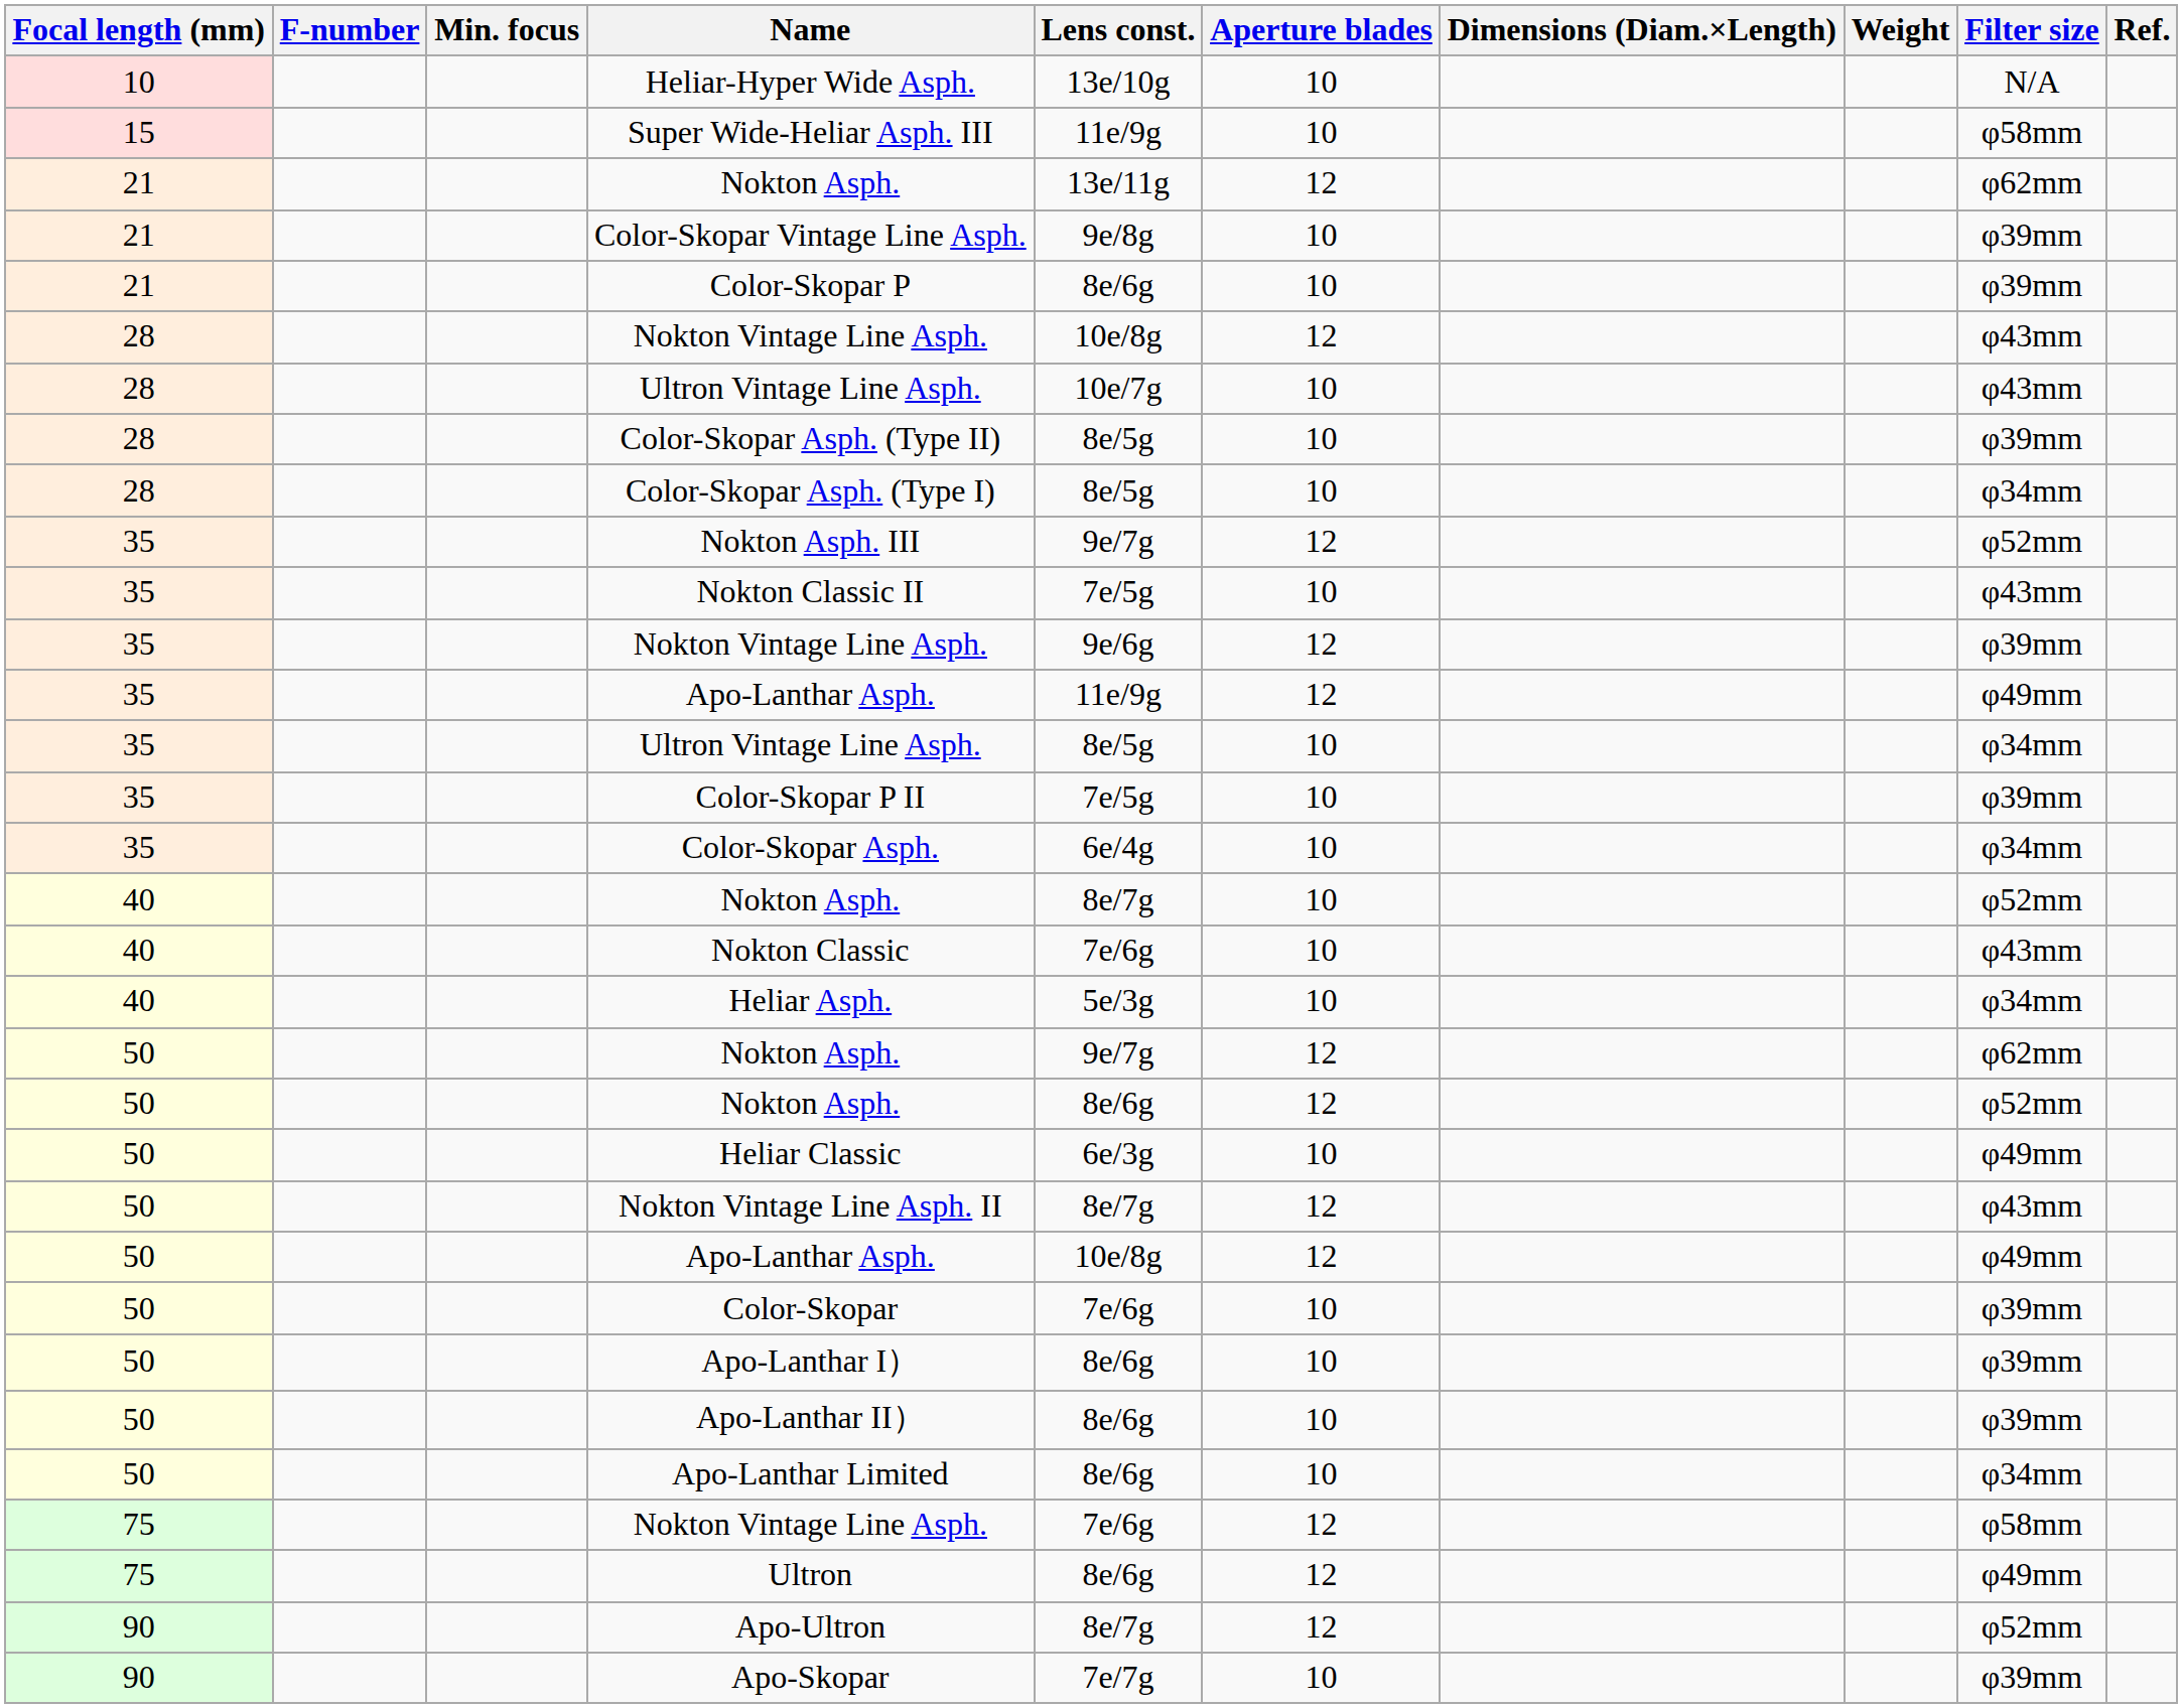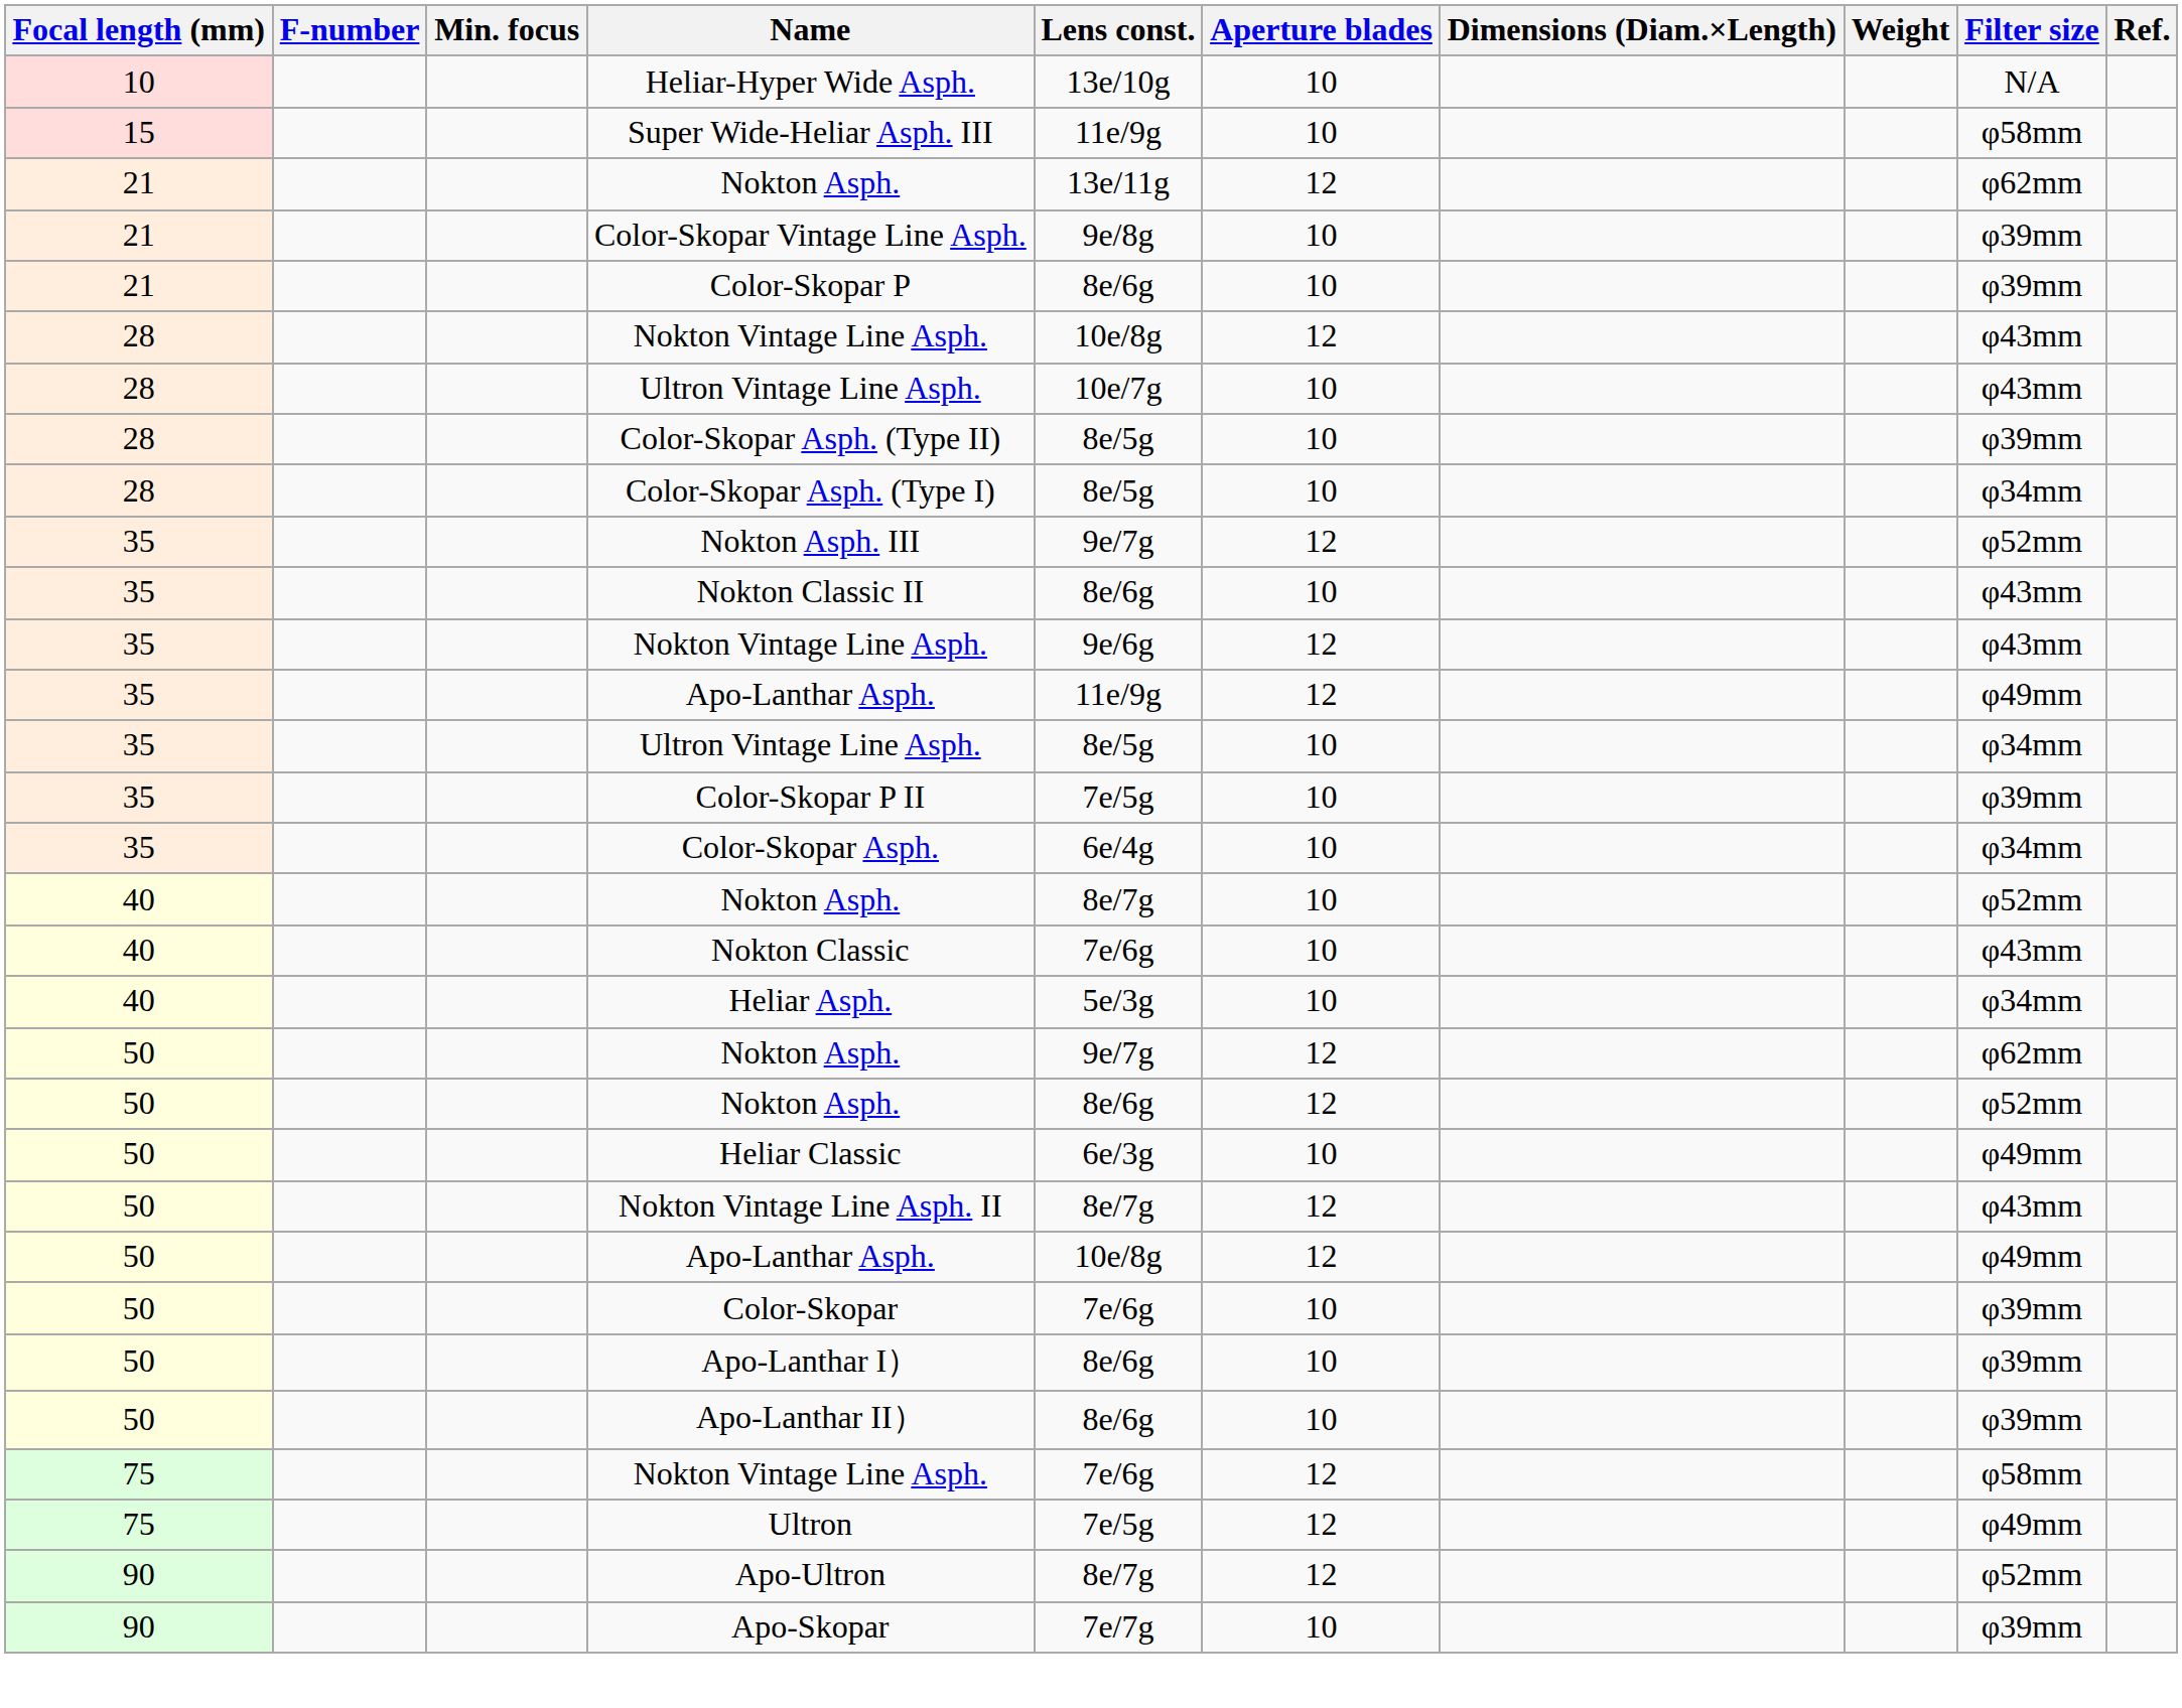 <table class="wikitable sortable" style="font-size:100%;text-align:center;">
 <tr>
 <th><a href='#'>Focal length</a> (mm)</th>
 <th><a href='#'>F-number</a></th>
 <th>Min. focus</th>
 <th>Name</th>
 <th>Lens const.</th>
 <th><a href='#'>Aperture blades</a></th>
 <th>Dimensions (Diam.×Length)</th>
 <th>Weight</th>
 <th><a href='#'>Filter size</a></th>
 <th class="unsortable">Ref.</th>
 </tr>
 <tr>
 <td ! style = "background:#fdd;">10</td>
 <td></td>
 <td></td>
 <td>Heliar-Hyper Wide <a href='#'>Asph.</a></td>
 <td>13e/10g</td>
 <td>10</td>
 <td></td>
 <td></td>
 <td>N/A</td>
 <td></td>
 </tr>
 <tr>
 <td ! style = "background:#fdd;">15</td>
 <td></td>
 <td></td>
 <td>Super Wide-Heliar <a href='#'>Asph.</a> III</td>
 <td>11e/9g</td>
 <td>10</td>
 <td></td>
 <td></td>
 <td>φ58mm</td>
 <td></td>
 </tr>
 <tr>
 <td ! style = "background:#fed;">21</td>
 <td></td>
 <td></td>
 <td>Nokton <a href='#'>Asph.</a></td>
 <td>13e/11g</td>
 <td>12</td>
 <td></td>
 <td></td>
 <td>φ62mm</td>
 <td></td>
 </tr>
 <tr>
 <td ! style = "background:#fed;">21</td>
 <td></td>
 <td></td>
 <td>Color-Skopar Vintage Line <a href='#'>Asph.</a></td>
 <td>9e/8g</td>
 <td>10</td>
 <td></td>
 <td></td>
 <td>φ39mm</td>
 <td></td>
 </tr>
 <tr>
 <td ! style = "background:#fed;">21</td>
 <td></td>
 <td></td>
 <td>Color-Skopar P</td>
 <td>8e/6g</td>
 <td>10</td>
 <td></td>
 <td></td>
 <td>φ39mm</td>
 <td></td>
 </tr>
 <tr>
 <td ! style = "background:#fed;">28</td>
 <td></td>
 <td></td>
 <td>Nokton Vintage Line <a href='#'>Asph.</a></td>
 <td>10e/8g</td>
 <td>12</td>
 <td></td>
 <td></td>
 <td>φ43mm</td>
 <td></td>
 </tr>
 <tr>
 <td ! style = "background:#fed;">28</td>
 <td></td>
 <td></td>
 <td>Ultron Vintage Line <a href='#'>Asph.</a></td>
 <td>10e/7g</td>
 <td>10</td>
 <td></td>
 <td></td>
 <td>φ43mm</td>
 <td></td>
 </tr>
 <tr>
 <td ! style = "background:#fed;">28</td>
 <td></td>
 <td></td>
 <td>Color-Skopar <a href='#'>Asph.</a> (Type II)</td>
 <td>8e/5g</td>
 <td>10</td>
 <td></td>
 <td></td>
 <td>φ39mm</td>
 <td></td>
 </tr>
 <tr>
 <td ! style = "background:#fed;">28</td>
 <td></td>
 <td></td>
 <td>Color-Skopar <a href='#'>Asph.</a> (Type I)</td>
 <td>8e/5g</td>
 <td>10</td>
 <td></td>
 <td></td>
 <td>φ34mm</td>
 <td></td>
 </tr>
 <tr>
 <td ! style = "background:#fed;">35</td>
 <td></td>
 <td></td>
 <td>Nokton <a href='#'>Asph.</a> III</td>
 <td>9e/7g</td>
 <td>12</td>
 <td></td>
 <td></td>
 <td>φ52mm</td>
 <td></td>
 </tr>
 <tr>
 <td ! style = "background:#fed;">35</td>
 <td></td>
 <td></td>
 <td>Nokton Classic II</td>
-<td>7e/5g</td>
+<td>8e/6g</td>
 <td>10</td>
 <td></td>
 <td></td>
 <td>φ43mm</td>
 <td></td>
 </tr>
 <tr>
 <td ! style = "background:#fed;">35</td>
 <td></td>
 <td></td>
 <td>Nokton Vintage Line <a href='#'>Asph.</a></td>
 <td>9e/6g</td>
 <td>12</td>
 <td></td>
 <td></td>
-<td>φ39mm</td>
+<td>φ43mm</td>
 <td></td>
 </tr>
 <tr>
 <td ! style = "background:#fed;">35</td>
 <td></td>
 <td></td>
 <td>Apo-Lanthar <a href='#'>Asph.</a></td>
 <td>11e/9g</td>
 <td>12</td>
 <td></td>
 <td></td>
 <td>φ49mm</td>
 <td></td>
 </tr>
 <tr>
 <td ! style = "background:#fed;">35</td>
 <td></td>
 <td></td>
 <td>Ultron Vintage Line <a href='#'>Asph.</a></td>
 <td>8e/5g</td>
 <td>10</td>
 <td></td>
 <td></td>
 <td>φ34mm</td>
 <td></td>
 </tr>
 <tr>
 <td ! style = "background:#fed;">35</td>
 <td></td>
 <td></td>
 <td>Color-Skopar P II</td>
 <td>7e/5g</td>
 <td>10</td>
 <td></td>
 <td></td>
 <td>φ39mm</td>
 <td></td>
 </tr>
 <tr>
 <td ! style = "background:#fed;">35</td>
 <td></td>
 <td></td>
 <td>Color-Skopar <a href='#'>Asph.</a></td>
 <td>6e/4g</td>
 <td>10</td>
 <td></td>
 <td></td>
 <td>φ34mm</td>
 <td></td>
 </tr>
 <tr>
 <td ! style = "background:#ffd;">40</td>
 <td></td>
 <td></td>
 <td>Nokton <a href='#'>Asph.</a></td>
 <td>8e/7g</td>
 <td>10</td>
 <td></td>
 <td></td>
 <td>φ52mm</td>
 <td></td>
 </tr>
 <tr>
 <td ! style = "background:#ffd;">40</td>
 <td></td>
 <td></td>
 <td>Nokton Classic</td>
 <td>7e/6g</td>
 <td>10</td>
 <td></td>
 <td></td>
 <td>φ43mm</td>
 <td></td>
 </tr>
 <tr>
 <td ! style = "background:#ffd;">40</td>
 <td></td>
 <td></td>
 <td>Heliar <a href='#'>Asph.</a></td>
 <td>5e/3g</td>
 <td>10</td>
 <td></td>
 <td></td>
 <td>φ34mm</td>
 <td></td>
 </tr>
 <tr>
 <td ! style = "background:#ffd;">50</td>
 <td></td>
 <td></td>
 <td>Nokton <a href='#'>Asph.</a></td>
 <td>9e/7g</td>
 <td>12</td>
 <td></td>
 <td></td>
 <td>φ62mm</td>
 <td></td>
 </tr>
 <tr>
 <td ! style = "background:#ffd;">50</td>
 <td></td>
 <td></td>
 <td>Nokton <a href='#'>Asph.</a></td>
 <td>8e/6g</td>
 <td>12</td>
 <td></td>
 <td></td>
 <td>φ52mm</td>
 <td></td>
 </tr>
 <tr>
 <td ! style = "background:#ffd;">50</td>
 <td></td>
 <td></td>
 <td>Heliar Classic</td>
 <td>6e/3g</td>
 <td>10</td>
 <td></td>
 <td></td>
 <td>φ49mm</td>
 <td></td>
 </tr>
 <tr>
 <td ! style = "background:#ffd;">50</td>
 <td></td>
 <td></td>
 <td>Nokton Vintage Line <a href='#'>Asph.</a> II</td>
 <td>8e/7g</td>
 <td>12</td>
 <td></td>
 <td></td>
 <td>φ43mm</td>
 <td></td>
 </tr>
 <tr>
 <td ! style = "background:#ffd;">50</td>
 <td></td>
 <td></td>
 <td>Apo-Lanthar <a href='#'>Asph.</a></td>
 <td>10e/8g</td>
 <td>12</td>
 <td></td>
 <td></td>
 <td>φ49mm</td>
 <td></td>
 </tr>
 <tr>
 <td ! style = "background:#ffd;">50</td>
 <td></td>
 <td></td>
 <td>Color-Skopar</td>
 <td>7e/6g</td>
 <td>10</td>
 <td></td>
 <td></td>
 <td>φ39mm</td>
 <td></td>
 </tr>
 <tr>
 <td ! style = "background:#ffd;">50</td>
 <td></td>
 <td></td>
 <td>Apo-Lanthar I）</td>
 <td>8e/6g</td>
 <td>10</td>
 <td></td>
 <td></td>
 <td>φ39mm</td>
 <td></td>
 </tr>
 <tr>
 <td ! style = "background:#ffd;">50</td>
 <td></td>
 <td></td>
 <td>Apo-Lanthar II）</td>
 <td>8e/6g</td>
 <td>10</td>
 <td></td>
 <td></td>
 <td>φ39mm</td>
 <td></td>
 </tr>
 <tr>
-<td ! style = "background:#ffd;">50</td>
-<td></td>
-<td></td>
-<td>Apo-Lanthar Limited</td>
-<td>8e/6g</td>
-<td>10</td>
-<td></td>
-<td></td>
-<td>φ34mm</td>
-<td></td>
-</tr>
-<tr>
 <td ! style = "background:#dfd;">75</td>
 <td></td>
 <td></td>
 <td>Nokton Vintage Line <a href='#'>Asph.</a></td>
 <td>7e/6g</td>
 <td>12</td>
 <td></td>
 <td></td>
 <td>φ58mm</td>
 <td></td>
 </tr>
 <tr>
 <td ! style = "background:#dfd;">75</td>
 <td></td>
 <td></td>
 <td>Ultron</td>
-<td>8e/6g</td>
+<td>7e/5g</td>
 <td>12</td>
 <td></td>
 <td></td>
 <td>φ49mm</td>
 <td></td>
 </tr>
 <tr>
 <td ! style = "background:#dfd;">90</td>
 <td></td>
 <td></td>
 <td>Apo-Ultron</td>
 <td>8e/7g</td>
 <td>12</td>
 <td></td>
 <td></td>
 <td>φ52mm</td>
 <td></td>
 </tr>
 <tr>
 <td ! style = "background:#dfd;">90</td>
 <td></td>
 <td></td>
 <td>Apo-Skopar</td>
 <td>7e/7g</td>
 <td>10</td>
 <td></td>
 <td></td>
 <td>φ39mm</td>
 <td></td>
 </tr>
 </table>
